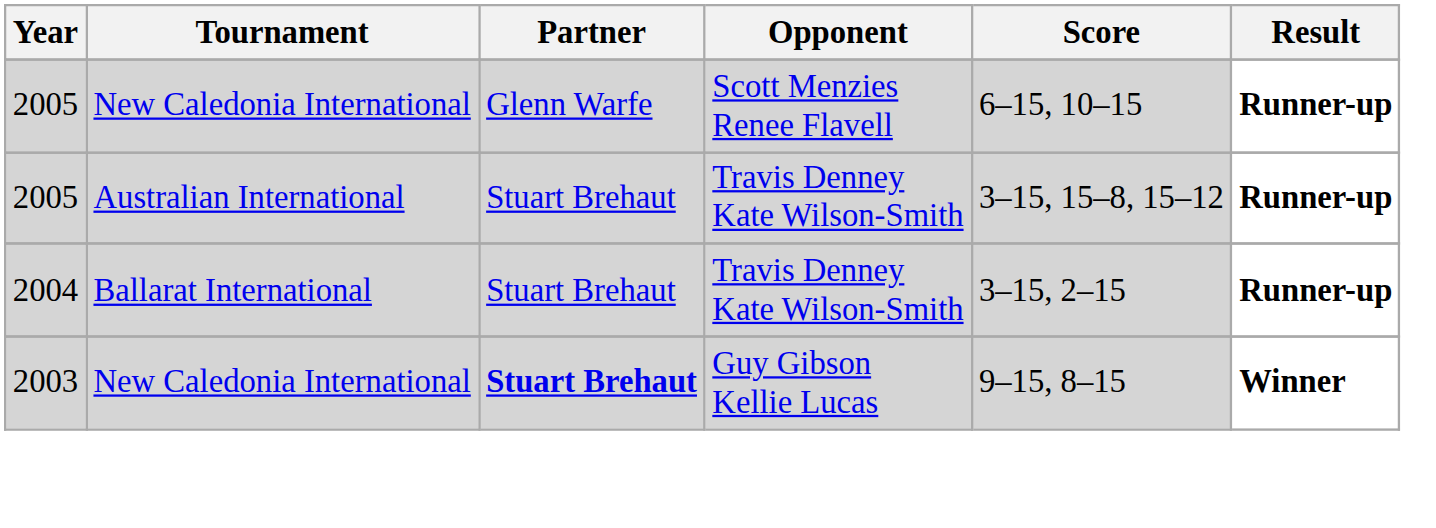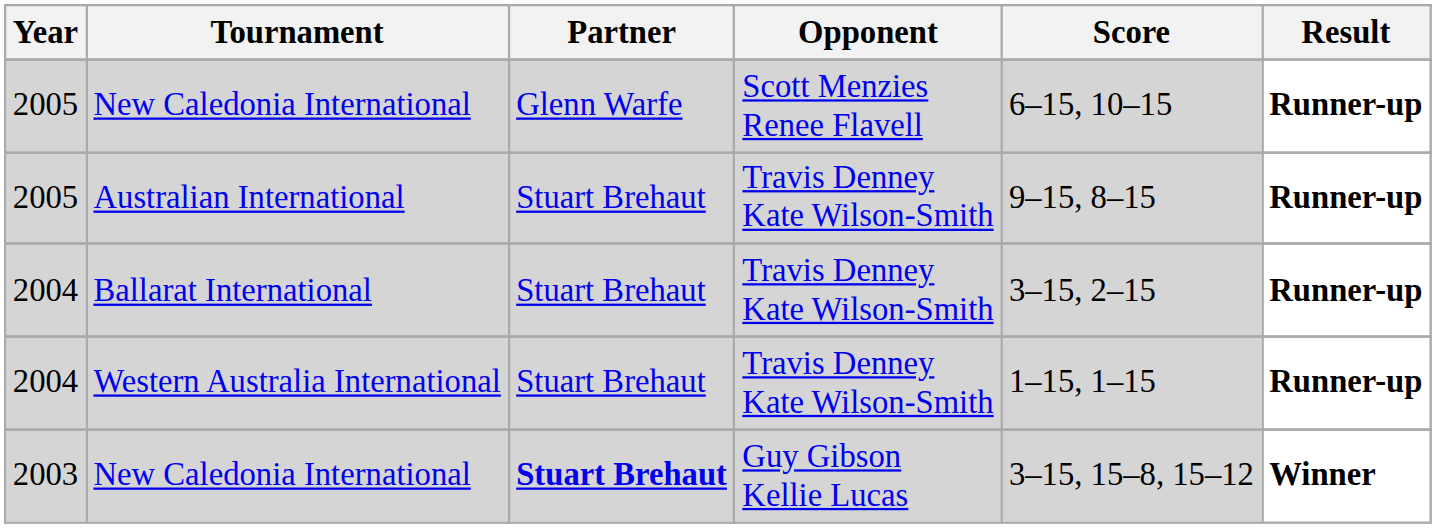 <table class="sortable wikitable" style="font-size: 90%;">
 <tr>
 <th>Year</th>
 <th>Tournament</th>
 <th>Partner</th>
 <th>Opponent</th>
 <th>Score</th>
 <th>Result</th>
 </tr>
 <tr>
 </tr>
 <tr style="background:#D5D5D5">
 <td align="center">2005</td>
 <td align="left"><a href='#'>New Caledonia International</a></td>
 <td align="left"> <a href='#'>Glenn Warfe</a></td>
 <td align="left"> <a href='#'>Scott Menzies</a><br> <a href='#'>Renee Flavell</a></td>
 <td align="left">6–15, 10–15</td>
 <td style="text-align:left; background:white"> <strong>Runner-up</strong></td>
 </tr>
 <tr>
 </tr>
 <tr style="background:#D5D5D5">
 <td align="center">2005</td>
 <td align="left"><a href='#'>Australian International</a></td>
 <td align="left"> <a href='#'>Stuart Brehaut</a></td>
 <td align="left"> <a href='#'>Travis Denney</a><br> <a href='#'>Kate Wilson-Smith</a></td>
-<td align="left">3–15, 15–8, 15–12</td>
+<td align="left">9–15, 8–15</td>
 <td style="text-align:left; background:white"> <strong>Runner-up</strong></td>
 </tr>
 <tr>
 </tr>
 <tr style="background:#D5D5D5">
 <td align="center">2004</td>
 <td align="left"><a href='#'>Ballarat International</a></td>
 <td align="left"> <a href='#'>Stuart Brehaut</a></td>
 <td align="left"> <a href='#'>Travis Denney</a><br> <a href='#'>Kate Wilson-Smith</a></td>
 <td align="left">3–15, 2–15</td>
 <td style="text-align:left; background:white"> <strong>Runner-up</strong></td>
 </tr>
 <tr>
 </tr>
+<tr style="background:#D5D5D5">
+<td align="center">2004</td>
+<td align="left"><a href='#'>Western Australia International</a></td>
+<td align="left"> <a href='#'>Stuart Brehaut</a></td>
+<td align="left"> <a href='#'>Travis Denney</a><br> <a href='#'>Kate Wilson-Smith</a></td>
+<td align="left">1–15, 1–15</td>
+<td style="text-align:left; background:white"> <strong>Runner-up</strong></td>
+</tr>
 <tr>
 </tr>
 <tr style="background:#D5D5D5">
 <td align="center">2003</td>
 <td align="left"><a href='#'>New Caledonia International</a></td>
 <td align="left"><strong> <a href='#'>Stuart Brehaut</a></strong></td>
 <td align="left"> <a href='#'>Guy Gibson</a><br> <a href='#'>Kellie Lucas</a></td>
-<td align="left">9–15, 8–15</td>
+<td align="left">3–15, 15–8, 15–12</td>
 <td style="text-align:left; background:white"> <strong>Winner</strong></td>
 </tr>
 </table>
